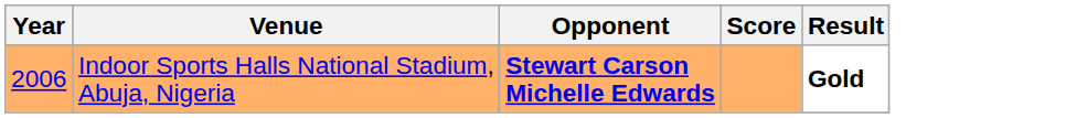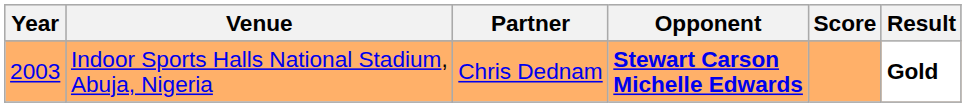 <table class="sortable wikitable" style="font-size: 90%;">
 <tr>
 <th>Year</th>
 <th>Venue</th>
+<th>Partner</th>
 <th>Opponent</th>
 <th>Score</th>
 <th>Result</th>
 </tr>
 <tr style="background:#FFB069">
-<td align="center"><a href='#'>2006</a></td>
+<td align="center"><a href='#'>2003</a></td>
 <td align="left"><a href='#'>Indoor Sports Halls National Stadium</a>,<br><a href='#'>Abuja, Nigeria</a></td>
+<td align="left"> <a href='#'>Chris Dednam</a></td>
 <td align="left"><strong> <a href='#'>Stewart Carson</a> <br>  <a href='#'>Michelle Edwards</a></strong></td>
 <td align="left"></td>
 <td style="text-align:left; background:white"> <strong>Gold</strong></td>
 </tr>
 </table>
